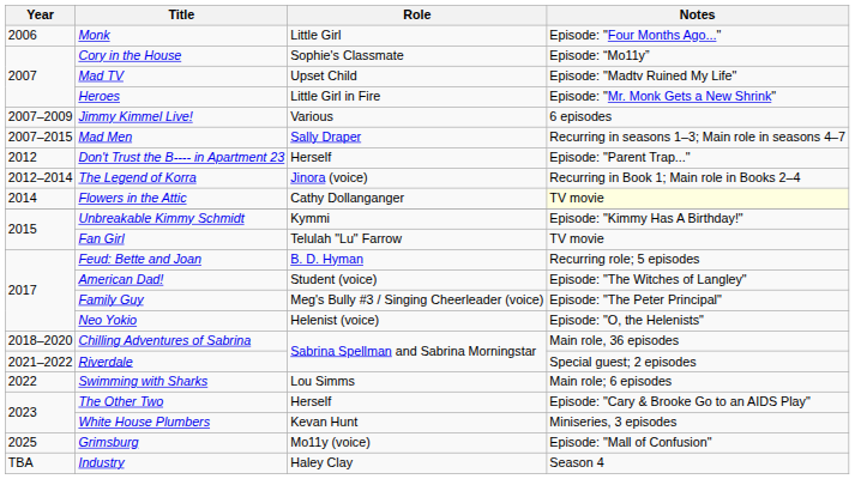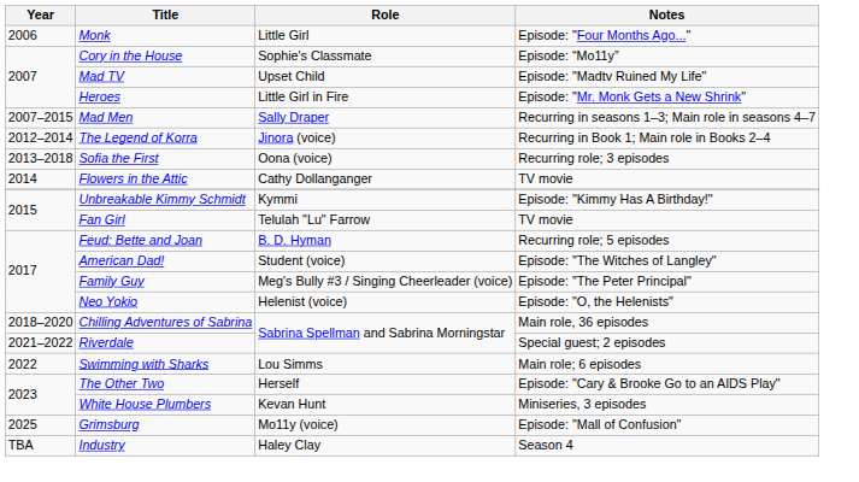 <table class="wikitable sortable">
 <tr>
 <th>Year</th>
 <th>Title</th>
 <th>Role</th>
 <th class="unsortable">Notes</th>
 </tr>
 <tr>
 <td>2006</td>
 <td><em><a href='#'>Monk</a></em></td>
 <td>Little Girl</td>
 <td>Episode: "<a href='#'>Four Months Ago...</a>"</td>
 </tr>
 <tr>
 <td rowspan="3">2007</td>
 <td><em><a href='#'>Cory in the House</a></em></td>
 <td>Sophie's Classmate</td>
 <td>Episode: “Mo11y”</td>
 </tr>
 <tr>
 <td><em><a href='#'>Mad TV</a></em></td>
 <td>Upset Child</td>
 <td>Episode: "Madtv Ruined My Life"</td>
 </tr>
 <tr>
 <td><em><a href='#'>Heroes</a></em></td>
 <td>Little Girl in Fire</td>
 <td>Episode: "<a href='#'>Mr. Monk Gets a New Shrink</a>"</td>
 </tr>
 <tr>
-<td>2007–2009</td>
-<td><em><a href='#'>Jimmy Kimmel Live!</a></em></td>
-<td>Various</td>
-<td>6 episodes</td>
-</tr>
-<tr>
 <td>2007–2015</td>
 <td><em><a href='#'>Mad Men</a></em></td>
 <td><a href='#'>Sally Draper</a></td>
 <td>Recurring in seasons 1–3; Main role in seasons 4–7</td>
-</tr>
-<tr>
-<td>2012</td>
-<td><em><a href='#'>Don't Trust the B---- in Apartment 23</a></em></td>
-<td>Herself</td>
-<td>Episode: "Parent Trap..."</td>
 </tr>
 <tr>
 <td>2012–2014</td>
 <td><em><a href='#'>The Legend of Korra</a></em></td>
 <td><a href='#'>Jinora</a> (voice)</td>
 <td>Recurring in Book 1; Main role in Books 2–4</td>
 </tr>
 <tr>
+<td>2013–2018</td>
+<td><em><a href='#'>Sofia the First</a></em></td>
+<td>Oona (voice)</td>
+<td>Recurring role; 3 episodes</td>
+</tr>
+<tr>
 <td>2014</td>
 <td><em><a href='#'>Flowers in the Attic</a></em></td>
 <td>Cathy Dollanganger</td>
-<td style="background: lightyellow;">TV movie</td>
+<td>TV movie</td>
 </tr>
 <tr>
 </tr>
 <tr>
 <td rowspan="2">2015</td>
 <td><em><a href='#'>Unbreakable Kimmy Schmidt</a></em></td>
 <td>Kymmi</td>
 <td>Episode: "Kimmy Has A Birthday!"</td>
 </tr>
 <tr>
 <td><em><a href='#'>Fan Girl</a></em></td>
 <td>Telulah "Lu" Farrow</td>
 <td>TV movie</td>
 </tr>
 <tr>
 <td rowspan="4">2017</td>
 <td><em><a href='#'>Feud: Bette and Joan</a></em></td>
 <td><a href='#'>B. D. Hyman</a></td>
 <td>Recurring role; 5 episodes</td>
 </tr>
 <tr>
 <td><em><a href='#'>American Dad!</a></em></td>
 <td>Student (voice)</td>
 <td>Episode: "The Witches of Langley"</td>
 </tr>
 <tr>
 <td><em><a href='#'>Family Guy</a></em></td>
 <td>Meg's Bully #3 / Singing Cheerleader (voice)</td>
 <td>Episode: "The Peter Principal"</td>
 </tr>
 <tr>
 <td><em><a href='#'>Neo Yokio</a></em></td>
 <td>Helenist (voice)</td>
 <td>Episode: "O, the Helenists"</td>
 </tr>
 <tr>
 <td>2018–2020</td>
 <td><em><a href='#'>Chilling Adventures of Sabrina</a></em></td>
 <td rowspan="2"><a href='#'>Sabrina Spellman</a> and Sabrina Morningstar</td>
 <td>Main role, 36 episodes</td>
 </tr>
 <tr>
 <td>2021–2022</td>
 <td><em><a href='#'>Riverdale</a></em></td>
 <td>Special guest; 2 episodes</td>
 </tr>
 <tr>
 <td>2022</td>
 <td><em><a href='#'>Swimming with Sharks</a></em></td>
 <td>Lou Simms</td>
 <td>Main role; 6 episodes</td>
 </tr>
 <tr>
 <td rowspan="2">2023</td>
 <td><em><a href='#'>The Other Two</a></em></td>
 <td>Herself</td>
 <td>Episode: "Cary & Brooke Go to an AIDS Play"</td>
 </tr>
 <tr>
 <td><em><a href='#'>White House Plumbers</a></em></td>
 <td>Kevan Hunt</td>
 <td>Miniseries, 3 episodes</td>
 </tr>
 <tr>
 <td>2025</td>
 <td><em><a href='#'>Grimsburg</a></em></td>
 <td>Mo11y (voice)</td>
 <td>Episode: "Mall of Confusion"</td>
 </tr>
 <tr>
 <td>TBA</td>
 <td><em><a href='#'>Industry</a></em></td>
 <td>Haley Clay</td>
 <td>Season 4</td>
 </tr>
 </table>
